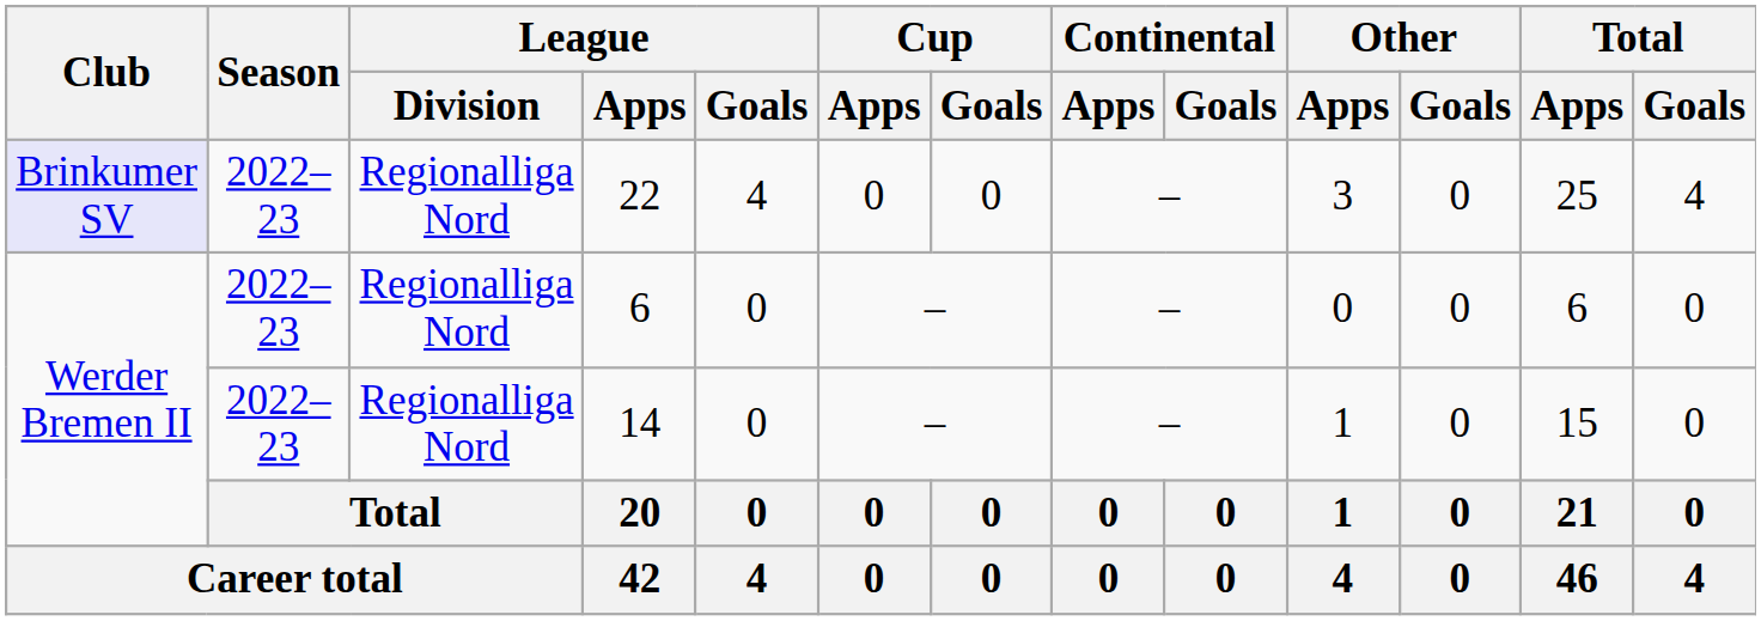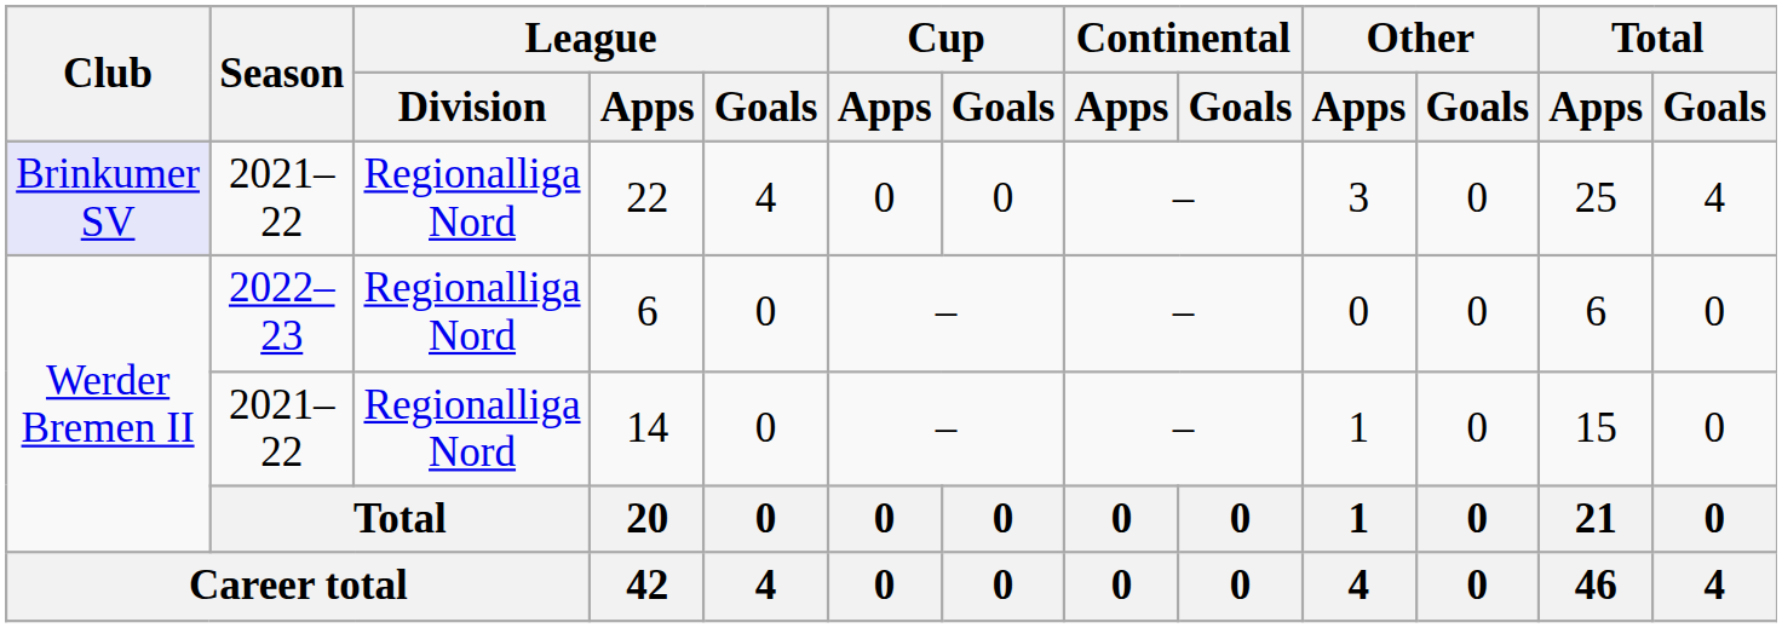 <table class="wikitable" style="text-align:center">
 <tr>
 <th rowspan="2">Club</th>
 <th rowspan="2">Season</th>
 <th colspan="3">League</th>
 <th colspan="2">Cup</th>
 <th colspan="2">Continental</th>
 <th colspan="2">Other</th>
 <th colspan="2">Total</th>
 </tr>
 <tr>
 <th>Division</th>
 <th>Apps</th>
 <th>Goals</th>
 <th>Apps</th>
 <th>Goals</th>
 <th>Apps</th>
 <th>Goals</th>
 <th>Apps</th>
 <th>Goals</th>
 <th>Apps</th>
 <th>Goals</th>
 </tr>
 <tr>
 <td style="background: lavender;"><a href='#'>Brinkumer SV</a></td>
-<td><a href='#'>2022–23</a></td>
+<td>2021–22</td>
 <td><a href='#'>Regionalliga Nord</a></td>
 <td>22</td>
 <td>4</td>
 <td>0</td>
 <td>0</td>
 <td colspan="2">–</td>
 <td>3</td>
 <td>0</td>
 <td>25</td>
 <td>4</td>
 </tr>
 <tr>
 <td rowspan="3"><a href='#'>Werder Bremen II</a></td>
 <td><a href='#'>2022–23</a></td>
 <td><a href='#'>Regionalliga Nord</a></td>
 <td>6</td>
 <td>0</td>
 <td colspan="2">–</td>
 <td colspan="2">–</td>
 <td>0</td>
 <td>0</td>
 <td>6</td>
 <td>0</td>
 </tr>
 <tr>
-<td><a href='#'>2022–23</a></td>
+<td>2021–22</td>
 <td><a href='#'>Regionalliga Nord</a></td>
 <td>14</td>
 <td>0</td>
 <td colspan="2">–</td>
 <td colspan="2">–</td>
 <td>1</td>
 <td>0</td>
 <td>15</td>
 <td>0</td>
 </tr>
 <tr>
 <th colspan="2">Total</th>
 <th>20</th>
 <th>0</th>
 <th>0</th>
 <th>0</th>
 <th>0</th>
 <th>0</th>
 <th>1</th>
 <th>0</th>
 <th>21</th>
 <th>0</th>
 </tr>
 <tr>
 <th colspan="3">Career total</th>
 <th>42</th>
 <th>4</th>
 <th>0</th>
 <th>0</th>
 <th>0</th>
 <th>0</th>
 <th>4</th>
 <th>0</th>
 <th>46</th>
 <th>4</th>
 </tr>
 </table>
